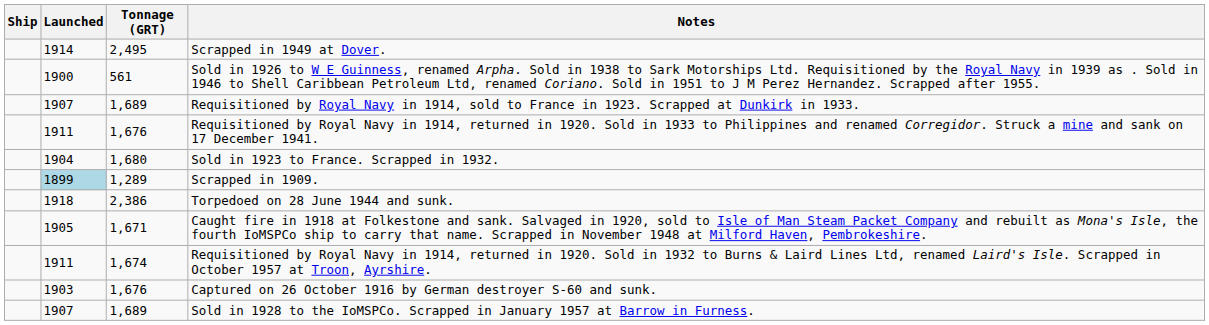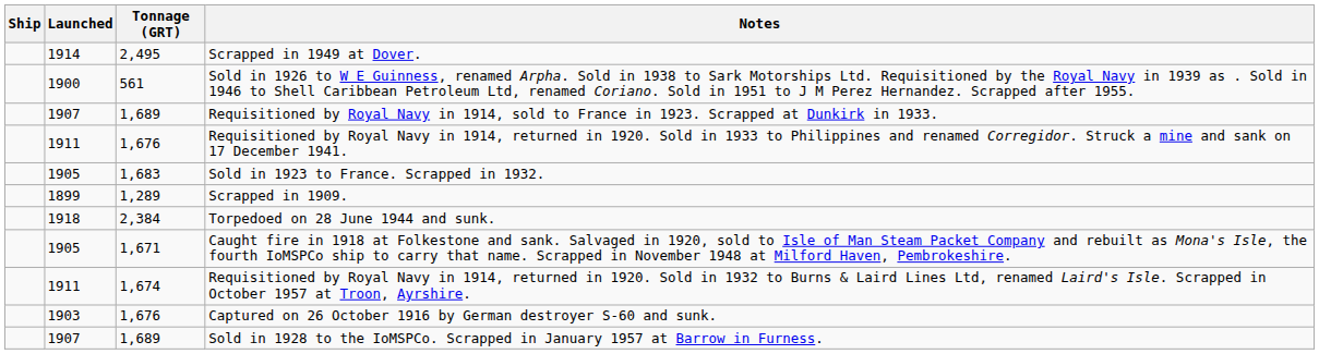 <table class="wikitable">
 <tr>
 <th>Ship</th>
 <th>Launched</th>
 <th>Tonnage (GRT)</th>
 <th>Notes</th>
 </tr>
 <tr>
 <td></td>
 <td>1914</td>
 <td>2,495</td>
 <td>Scrapped in 1949 at <a href='#'>Dover</a>.</td>
 </tr>
 <tr>
 <td></td>
 <td>1900</td>
 <td>561</td>
 <td>Sold in 1926 to <a href='#'>W E Guinness</a>, renamed <em>Arpha</em>. Sold in 1938 to Sark Motorships Ltd. Requisitioned by the <a href='#'>Royal Navy</a> in 1939 as . Sold in 1946 to Shell Caribbean Petroleum Ltd, renamed <em>Coriano</em>. Sold in 1951 to J M Perez Hernandez. Scrapped after 1955.</td>
 </tr>
 <tr>
 <td></td>
 <td>1907</td>
 <td>1,689</td>
 <td>Requisitioned by <a href='#'>Royal Navy</a> in 1914, sold to France in 1923. Scrapped at <a href='#'>Dunkirk</a> in 1933.</td>
 </tr>
 <tr>
 <td></td>
 <td>1911</td>
 <td>1,676</td>
 <td>Requisitioned by Royal Navy in 1914, returned in 1920. Sold in 1933 to Philippines and renamed <em>Corregidor</em>. Struck a <a href='#'>mine</a> and sank on 17 December 1941.</td>
 </tr>
 <tr>
 <td></td>
-<td>1904</td>
-<td>1,680</td>
+<td>1905</td>
+<td>1,683</td>
 <td>Sold in 1923 to France. Scrapped in 1932.</td>
 </tr>
 <tr>
 <td></td>
-<td style="background: lightblue;">1899</td>
+<td>1899</td>
 <td>1,289</td>
 <td>Scrapped in 1909.</td>
 </tr>
 <tr>
 <td></td>
 <td>1918</td>
-<td>2,386</td>
+<td>2,384</td>
 <td>Torpedoed on 28 June 1944 and sunk.</td>
 </tr>
 <tr>
 <td></td>
 <td>1905</td>
 <td>1,671</td>
 <td>Caught fire in 1918 at Folkestone and sank. Salvaged in 1920, sold to <a href='#'>Isle of Man Steam Packet Company</a> and rebuilt as <em>Mona's Isle</em>, the fourth IoMSPCo ship to carry that name. Scrapped in November 1948 at <a href='#'>Milford Haven</a>, <a href='#'>Pembrokeshire</a>.</td>
 </tr>
 <tr>
 <td></td>
 <td>1911</td>
 <td>1,674</td>
 <td>Requisitioned by Royal Navy in 1914, returned in 1920. Sold in 1932 to Burns & Laird Lines Ltd, renamed <em>Laird's Isle</em>. Scrapped in October 1957 at <a href='#'>Troon</a>, <a href='#'>Ayrshire</a>.</td>
 </tr>
 <tr>
 <td></td>
 <td>1903</td>
 <td>1,676</td>
 <td>Captured on 26 October 1916 by German destroyer S-60 and sunk.</td>
 </tr>
 <tr>
 <td></td>
 <td>1907</td>
 <td>1,689</td>
 <td>Sold in 1928 to the IoMSPCo. Scrapped in January 1957 at <a href='#'>Barrow in Furness</a>.</td>
 </tr>
 </table>
